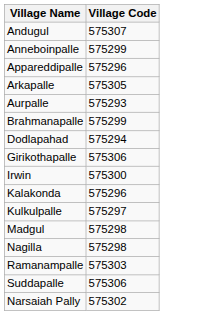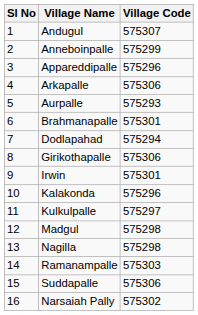 <table class="wikitable">
 <tr>
+<th>Sl No</th>
 <th>Village Name</th>
 <th>Village Code</th>
 </tr>
 <tr>
+<td>1</td>
 <td>Andugul</td>
 <td>575307</td>
 </tr>
 <tr>
+<td>2</td>
 <td>Anneboinpalle</td>
 <td>575299</td>
 </tr>
 <tr>
+<td>3</td>
 <td>Appareddipalle</td>
 <td>575296</td>
 </tr>
 <tr>
+<td>4</td>
 <td>Arkapalle</td>
-<td>575305</td>
+<td>575306</td>
 </tr>
 <tr>
+<td>5</td>
 <td>Aurpalle</td>
 <td>575293</td>
 </tr>
 <tr>
+<td>6</td>
 <td>Brahmanapalle</td>
-<td>575299</td>
+<td>575301</td>
 </tr>
 <tr>
+<td>7</td>
 <td>Dodlapahad</td>
 <td>575294</td>
 </tr>
 <tr>
+<td>8</td>
 <td>Girikothapalle</td>
 <td>575306</td>
 </tr>
 <tr>
+<td>9</td>
 <td>Irwin</td>
-<td>575300</td>
+<td>575301</td>
 </tr>
 <tr>
+<td>10</td>
 <td>Kalakonda</td>
 <td>575296</td>
 </tr>
 <tr>
+<td>11</td>
 <td>Kulkulpalle</td>
 <td>575297</td>
 </tr>
 <tr>
+<td>12</td>
 <td>Madgul</td>
 <td>575298</td>
 </tr>
 <tr>
+<td>13</td>
 <td>Nagilla</td>
 <td>575298</td>
 </tr>
 <tr>
+<td>14</td>
 <td>Ramanampalle</td>
 <td>575303</td>
 </tr>
 <tr>
+<td>15</td>
 <td>Suddapalle</td>
 <td>575306</td>
 </tr>
 <tr>
+<td>16</td>
 <td>Narsaiah Pally</td>
 <td>575302</td>
 </tr>
 </table>
